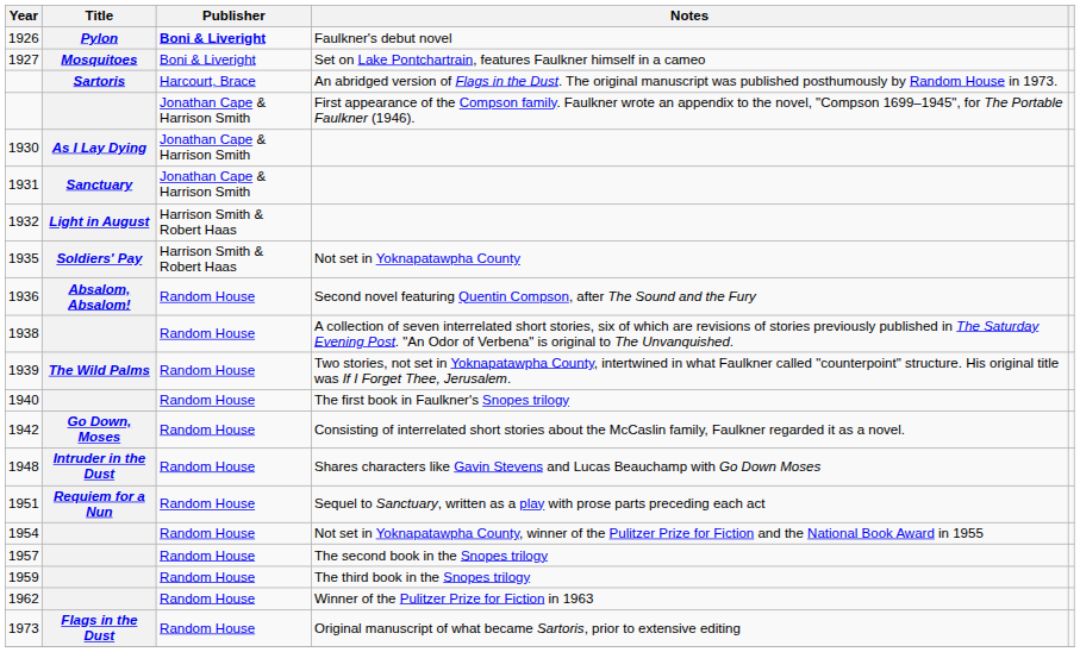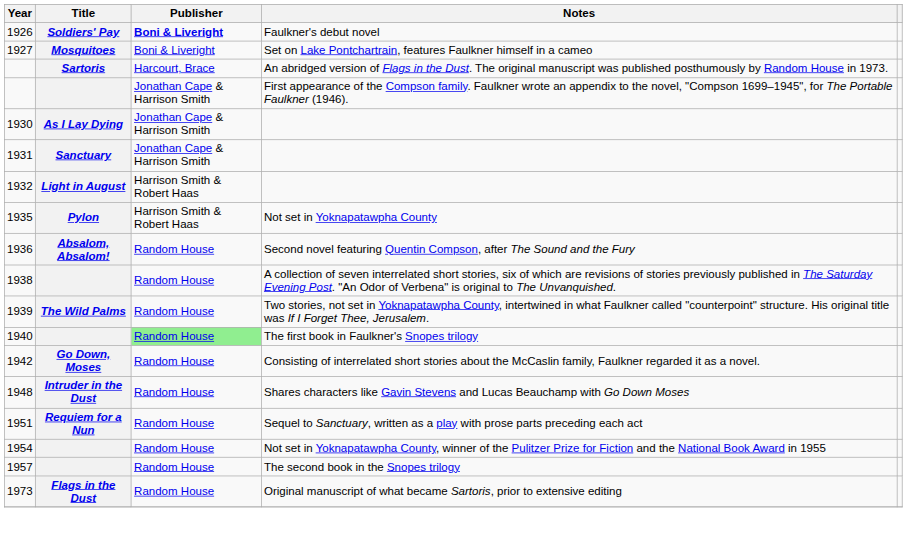 <table class="wikitable plainrowheaders sortable">
 <tr style="background:#ccc; text-align:center;">
 <th scope="col">Year</th>
 <th scope="col">Title</th>
 <th scope="col">Publisher</th>
 <th scope="col">Notes</th>
 <th scope="col" class="unsortable"></th>
 </tr>
 <tr>
 <td>1926</td>
-<th scope=row><em><a href='#'>Pylon</a></em></th>
+<th scope=row><em><a href='#'>Soldiers' Pay</a></em></th>
 <td><strong><a href='#'>Boni & Liveright</a></strong></td>
 <td>Faulkner's debut novel</td>
 <td style="text-align:center;"></td>
 </tr>
 <tr>
 <td>1927</td>
 <th scope=row><em><a href='#'>Mosquitoes</a></em></th>
 <td><a href='#'>Boni & Liveright</a></td>
 <td>Set on <a href='#'>Lake Pontchartrain</a>, features Faulkner himself in a cameo</td>
 <td style="text-align:center;"></td>
 </tr>
 <tr>
 <td></td>
 <th scope=row><em><a href='#'>Sartoris</a></em></th>
 <td><a href='#'>Harcourt, Brace</a></td>
 <td>An abridged version of <em><a href='#'>Flags in the Dust</a></em>. The original manuscript was published posthumously by <a href='#'>Random House</a> in 1973.</td>
 <td style="text-align:center;"></td>
 </tr>
 <tr>
 <td></td>
 <th scope=row></th>
 <td><a href='#'>Jonathan Cape</a> & Harrison Smith</td>
 <td>First appearance of the <a href='#'>Compson family</a>. Faulkner wrote an appendix to the novel, "Compson 1699–1945", for <em>The Portable Faulkner</em> (1946).</td>
 <td style="text-align:center;"></td>
 </tr>
 <tr>
 <td>1930</td>
 <th scope=row><em><a href='#'>As I Lay Dying</a></em></th>
 <td><a href='#'>Jonathan Cape</a> & Harrison Smith</td>
 <td></td>
 <td style="text-align:center;"></td>
 </tr>
 <tr>
 <td>1931</td>
 <th scope=row><em><a href='#'>Sanctuary</a></em></th>
 <td><a href='#'>Jonathan Cape</a> & Harrison Smith</td>
 <td></td>
 <td style="text-align:center;"></td>
 </tr>
 <tr>
 <td>1932</td>
 <th scope=row><em><a href='#'>Light in August</a></em></th>
 <td>Harrison Smith & Robert Haas</td>
 <td></td>
 <td style="text-align:center;"></td>
 </tr>
 <tr>
 <td>1935</td>
-<th scope=row><em><a href='#'>Soldiers' Pay</a></em></th>
+<th scope=row><em><a href='#'>Pylon</a></em></th>
 <td>Harrison Smith & Robert Haas</td>
 <td>Not set in <a href='#'>Yoknapatawpha County</a></td>
 <td style="text-align:center;"></td>
 </tr>
 <tr>
 <td>1936</td>
 <th scope=row><em><a href='#'>Absalom, Absalom!</a></em></th>
 <td><a href='#'>Random House</a></td>
 <td>Second novel featuring <a href='#'>Quentin Compson</a>, after <em>The Sound and the Fury</em></td>
 <td style="text-align:center;"></td>
 </tr>
 <tr>
 <td>1938</td>
 <th scope=row></th>
 <td><a href='#'>Random House</a></td>
 <td>A collection of seven interrelated short stories, six of which are revisions of stories previously published in <em><a href='#'>The Saturday Evening Post</a></em>. "An Odor of Verbena" is original to <em>The Unvanquished</em>.</td>
 <td style="text-align:center;"></td>
 </tr>
 <tr>
 <td>1939</td>
 <th scope=row><em><a href='#'>The Wild Palms</a></em></th>
 <td><a href='#'>Random House</a></td>
 <td>Two stories, not set in <a href='#'>Yoknapatawpha County</a>, intertwined in what Faulkner called "counterpoint" structure. His original title was <em>If I Forget Thee, Jerusalem</em>.</td>
 <td style="text-align:center;"></td>
 </tr>
 <tr>
 <td>1940</td>
 <th scope=row></th>
-<td><a href='#'>Random House</a></td>
+<td style="background: lightgreen;"><a href='#'>Random House</a></td>
 <td>The first book in Faulkner's <a href='#'>Snopes trilogy</a></td>
 <td style="text-align:center;"></td>
 </tr>
 <tr>
 <td>1942</td>
 <th scope=row><em><a href='#'>Go Down, Moses</a></em></th>
 <td><a href='#'>Random House</a></td>
 <td>Consisting of interrelated short stories about the McCaslin family, Faulkner regarded it as a novel.</td>
 <td style="text-align:center;"></td>
 </tr>
 <tr>
 <td>1948</td>
 <th scope=row><em><a href='#'>Intruder in the Dust</a></em></th>
 <td><a href='#'>Random House</a></td>
 <td>Shares characters like <a href='#'>Gavin Stevens</a> and Lucas Beauchamp with <em>Go Down Moses</em></td>
 <td style="text-align:center;"></td>
 </tr>
 <tr>
 <td>1951</td>
 <th scope=row><em><a href='#'>Requiem for a Nun</a></em></th>
 <td><a href='#'>Random House</a></td>
 <td>Sequel to <em>Sanctuary</em>, written as a <a href='#'>play</a> with prose parts preceding each act</td>
 <td style="text-align:center;"></td>
 </tr>
 <tr>
 <td>1954</td>
 <th scope=row></th>
 <td><a href='#'>Random House</a></td>
 <td>Not set in <a href='#'>Yoknapatawpha County</a>, winner of the <a href='#'>Pulitzer Prize for Fiction</a> and the <a href='#'>National Book Award</a> in 1955</td>
 <td style="text-align:center;"></td>
 </tr>
 <tr>
 <td>1957</td>
 <th scope=row></th>
 <td><a href='#'>Random House</a></td>
 <td>The second book in the <a href='#'>Snopes trilogy</a></td>
 <td style="text-align:center;"></td>
 </tr>
 <tr>
-<td>1959</td>
-<th scope=row></th>
-<td><a href='#'>Random House</a></td>
-<td>The third book in the <a href='#'>Snopes trilogy</a></td>
-<td style="text-align:center;"></td>
-</tr>
-<tr>
-<td>1962</td>
-<th scope=row></th>
-<td><a href='#'>Random House</a></td>
-<td>Winner of the <a href='#'>Pulitzer Prize for Fiction</a> in 1963</td>
-<td style="text-align:center;"></td>
-</tr>
-<tr>
 <td>1973</td>
 <th scope=row><em><a href='#'>Flags in the Dust</a></em></th>
 <td><a href='#'>Random House</a></td>
 <td>Original manuscript of what became <em>Sartoris</em>, prior to extensive editing</td>
 <td style="text-align:center;"></td>
 </tr>
 <tr>
 </tr>
 </table>
